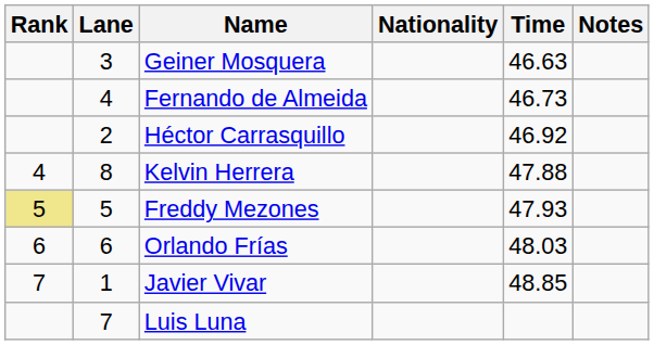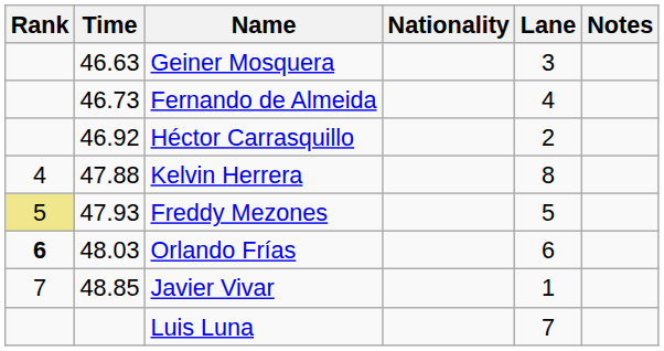 <table class="wikitable sortable" style="text-align:center;font-size:95%">
 <tr>
 <th>Rank</th>
-<th>Lane</th>
+<th>Time</th>
 <th>Name</th>
 <th>Nationality</th>
-<th>Time</th>
+<th>Lane</th>
 <th>Notes</th>
 </tr>
 <tr>
 <td></td>
-<td>3</td>
+<td>46.63</td>
 <td align=left><a href='#'>Geiner Mosquera</a></td>
 <td align=left></td>
-<td>46.63</td>
+<td>3</td>
 <td></td>
 </tr>
 <tr>
 <td></td>
-<td>4</td>
+<td>46.73</td>
 <td align=left><a href='#'>Fernando de Almeida</a></td>
 <td align=left></td>
-<td>46.73</td>
+<td>4</td>
 <td></td>
 </tr>
 <tr>
 <td></td>
-<td>2</td>
+<td>46.92</td>
 <td align=left><a href='#'>Héctor Carrasquillo</a></td>
 <td align=left></td>
-<td>46.92</td>
+<td>2</td>
 <td></td>
 </tr>
 <tr>
 <td>4</td>
-<td>8</td>
+<td>47.88</td>
 <td align=left><a href='#'>Kelvin Herrera</a></td>
 <td align=left></td>
-<td>47.88</td>
+<td>8</td>
 <td></td>
 </tr>
 <tr>
 <td style="background: khaki;">5</td>
-<td>5</td>
+<td>47.93</td>
 <td align=left><a href='#'>Freddy Mezones</a></td>
 <td align=left></td>
-<td>47.93</td>
+<td>5</td>
 <td></td>
 </tr>
 <tr>
-<td>6</td>
-<td>6</td>
+<td><strong>6</strong></td>
+<td>48.03</td>
 <td align=left><a href='#'>Orlando Frías</a></td>
 <td align=left></td>
-<td>48.03</td>
+<td>6</td>
 <td></td>
 </tr>
 <tr>
 <td>7</td>
-<td>1</td>
+<td>48.85</td>
 <td align=left><a href='#'>Javier Vivar</a></td>
 <td align=left></td>
-<td>48.85</td>
+<td>1</td>
 <td></td>
 </tr>
 <tr>
 <td></td>
-<td>7</td>
+<td></td>
 <td align=left><a href='#'>Luis Luna</a></td>
 <td align=left></td>
-<td></td>
+<td>7</td>
 <td></td>
 </tr>
 </table>
